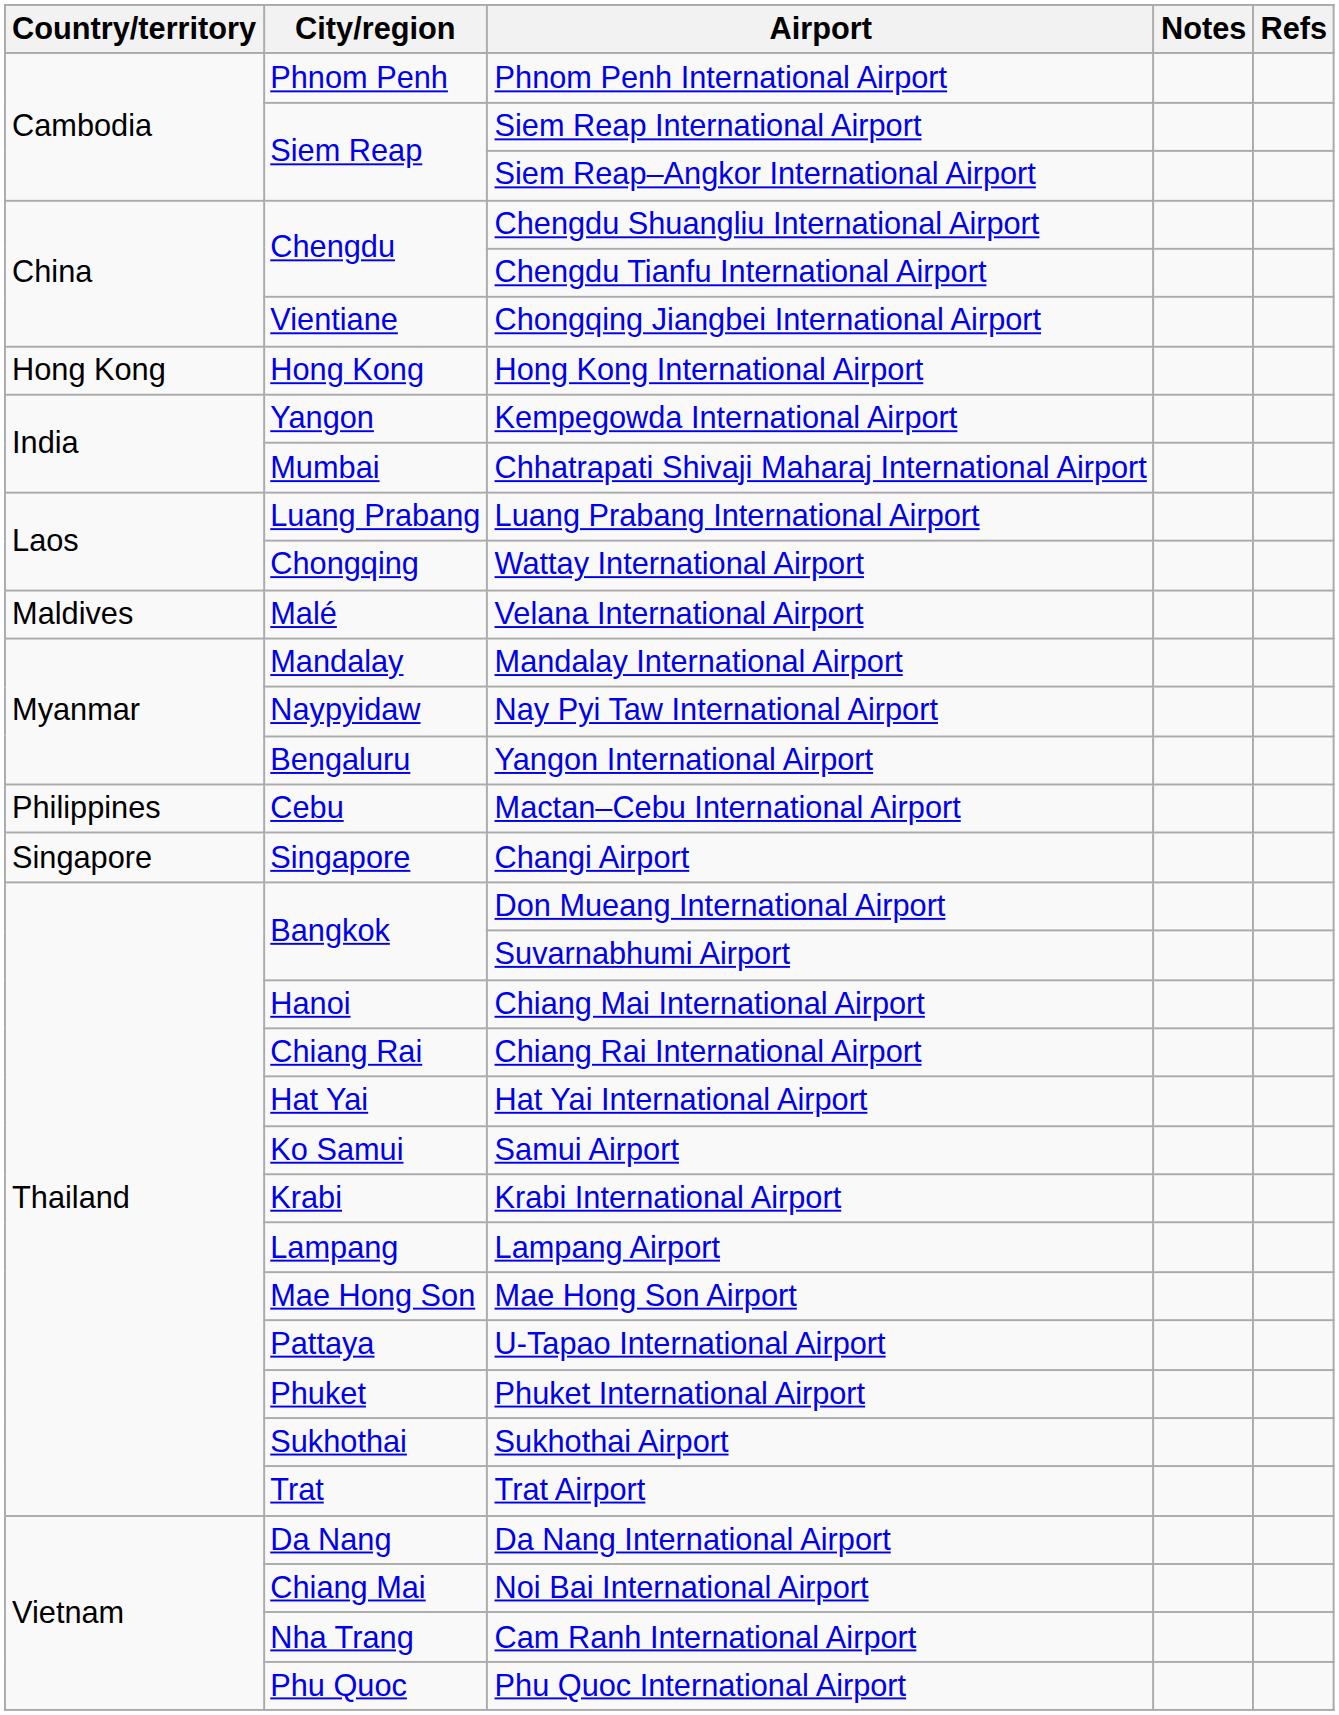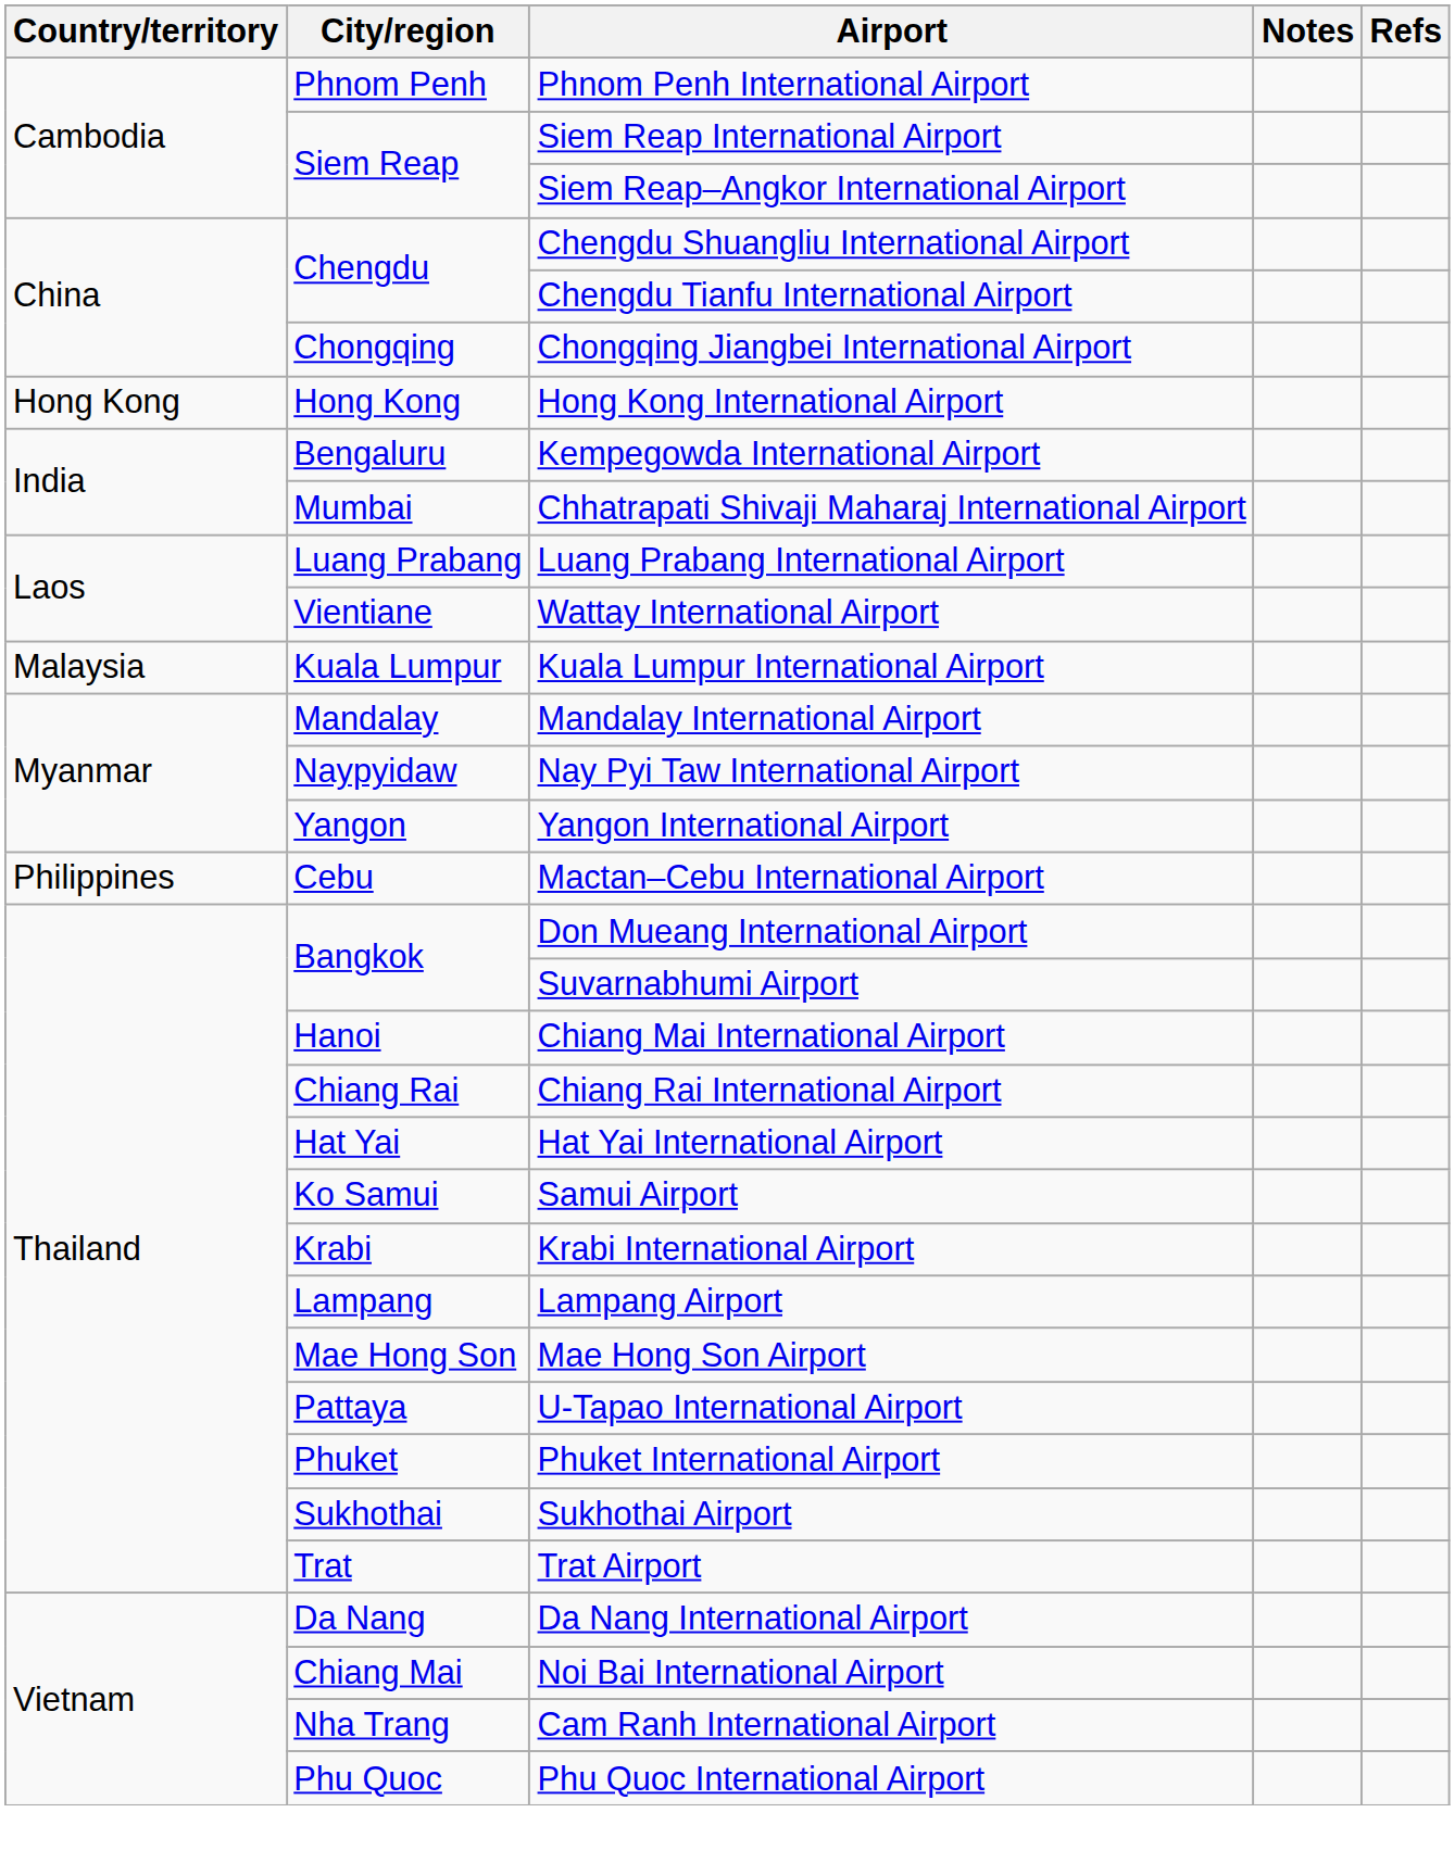 <table class="wikitable sortable">
 <tr>
 <th>Country/territory</th>
 <th>City/region</th>
 <th>Airport</th>
 <th>Notes</th>
 <th class="unsortable">Refs</th>
 </tr>
 <tr>
 <td rowspan="3">Cambodia</td>
 <td><a href='#'>Phnom Penh</a></td>
 <td><a href='#'>Phnom Penh International Airport</a></td>
 <td align=center></td>
 <td align=center></td>
 </tr>
 <tr>
 <td rowspan="2"><a href='#'>Siem Reap</a></td>
 <td><a href='#'>Siem Reap International Airport</a></td>
 <td></td>
 <td align=center></td>
 </tr>
 <tr>
 <td><a href='#'>Siem Reap–Angkor International Airport</a></td>
 <td align=center></td>
 <td align=center></td>
 </tr>
 <tr>
 <td rowspan="3">China</td>
 <td rowspan="2"><a href='#'>Chengdu</a></td>
 <td><a href='#'>Chengdu Shuangliu International Airport</a></td>
 <td></td>
 <td align=center></td>
 </tr>
 <tr>
 <td><a href='#'>Chengdu Tianfu International Airport</a></td>
 <td align=center></td>
 <td align=center></td>
 </tr>
 <tr>
-<td><a href='#'>Vientiane</a></td>
+<td><a href='#'>Chongqing</a></td>
 <td><a href='#'>Chongqing Jiangbei International Airport</a></td>
 <td></td>
 <td align=center></td>
 </tr>
 <tr>
 <td>Hong Kong</td>
 <td><a href='#'>Hong Kong</a></td>
 <td><a href='#'>Hong Kong International Airport</a></td>
 <td align=center></td>
 <td align=center></td>
 </tr>
 <tr>
 <td rowspan="2">India</td>
-<td><a href='#'>Yangon</a></td>
+<td><a href='#'>Bengaluru</a></td>
 <td><a href='#'>Kempegowda International Airport</a></td>
 <td></td>
 <td align=center></td>
 </tr>
 <tr>
 <td><a href='#'>Mumbai</a></td>
 <td><a href='#'>Chhatrapati Shivaji Maharaj International Airport</a></td>
 <td></td>
 <td align=center></td>
 </tr>
 <tr>
 <td rowspan="2">Laos</td>
 <td><a href='#'>Luang Prabang</a></td>
 <td><a href='#'>Luang Prabang International Airport</a></td>
 <td align=center></td>
 <td align=center></td>
 </tr>
 <tr>
-<td><a href='#'>Chongqing</a></td>
+<td><a href='#'>Vientiane</a></td>
 <td><a href='#'>Wattay International Airport</a></td>
 <td></td>
 <td align=center></td>
 </tr>
 <tr>
-<td>Maldives</td>
-<td><a href='#'>Malé</a></td>
-<td><a href='#'>Velana International Airport</a></td>
-<td align=center></td>
+<td>Malaysia</td>
+<td><a href='#'>Kuala Lumpur</a></td>
+<td><a href='#'>Kuala Lumpur International Airport</a></td>
+<td></td>
 <td align=center></td>
 </tr>
 <tr>
 <td rowspan="3">Myanmar</td>
 <td><a href='#'>Mandalay</a></td>
 <td><a href='#'>Mandalay International Airport</a></td>
 <td></td>
 <td align=center></td>
 </tr>
 <tr>
 <td><a href='#'>Naypyidaw</a></td>
 <td><a href='#'>Nay Pyi Taw International Airport</a></td>
 <td></td>
 <td align=center></td>
 </tr>
 <tr>
-<td><a href='#'>Bengaluru</a></td>
+<td><a href='#'>Yangon</a></td>
 <td><a href='#'>Yangon International Airport</a></td>
 <td></td>
 <td align=center></td>
 </tr>
 <tr>
 <td>Philippines</td>
 <td><a href='#'>Cebu</a></td>
 <td><a href='#'>Mactan–Cebu International Airport</a></td>
 <td></td>
-<td align=center></td>
-</tr>
-<tr>
-<td>Singapore</td>
-<td><a href='#'>Singapore</a></td>
-<td><a href='#'>Changi Airport</a></td>
-<td align=center></td>
 <td align=center></td>
 </tr>
 <tr>
 <td rowspan="13">Thailand</td>
 <td rowspan="2"><a href='#'>Bangkok</a></td>
 <td><a href='#'>Don Mueang International Airport</a></td>
 <td align=center></td>
 <td align=center></td>
 </tr>
 <tr>
 <td><a href='#'>Suvarnabhumi Airport</a></td>
 <td></td>
 <td align=center></td>
 </tr>
 <tr>
 <td><a href='#'>Hanoi</a></td>
 <td><a href='#'>Chiang Mai International Airport</a></td>
 <td></td>
 <td align=center></td>
 </tr>
 <tr>
 <td><a href='#'>Chiang Rai</a></td>
 <td><a href='#'>Chiang Rai International Airport</a></td>
 <td></td>
 <td align=center></td>
 </tr>
 <tr>
 <td><a href='#'>Hat Yai</a></td>
 <td><a href='#'>Hat Yai International Airport</a></td>
 <td></td>
 <td align=center></td>
 </tr>
 <tr>
 <td><a href='#'>Ko Samui</a></td>
 <td><a href='#'>Samui Airport</a></td>
 <td></td>
 <td align=center></td>
 </tr>
 <tr>
 <td><a href='#'>Krabi</a></td>
 <td><a href='#'>Krabi International Airport</a></td>
 <td></td>
 <td align=center></td>
 </tr>
 <tr>
 <td><a href='#'>Lampang</a></td>
 <td><a href='#'>Lampang Airport</a></td>
 <td align=center></td>
 <td align=center></td>
 </tr>
 <tr>
 <td><a href='#'>Mae Hong Son</a></td>
 <td><a href='#'>Mae Hong Son Airport</a></td>
 <td align=center></td>
 <td align=center></td>
 </tr>
 <tr>
 <td><a href='#'>Pattaya</a></td>
 <td><a href='#'>U-Tapao International Airport</a></td>
 <td align=center></td>
 <td align=center></td>
 </tr>
 <tr>
 <td><a href='#'>Phuket</a></td>
 <td><a href='#'>Phuket International Airport</a></td>
 <td></td>
 <td align=center></td>
 </tr>
 <tr>
 <td><a href='#'>Sukhothai</a></td>
 <td><a href='#'>Sukhothai Airport</a></td>
 <td align=center></td>
 <td align=center></td>
 </tr>
 <tr>
 <td><a href='#'>Trat</a></td>
 <td><a href='#'>Trat Airport</a></td>
 <td align=center></td>
 <td align=center></td>
 </tr>
 <tr>
 <td rowspan="4">Vietnam</td>
 <td><a href='#'>Da Nang</a></td>
 <td><a href='#'>Da Nang International Airport</a></td>
 <td></td>
 <td align=center></td>
 </tr>
 <tr>
 <td><a href='#'>Chiang Mai</a></td>
 <td><a href='#'>Noi Bai International Airport</a></td>
 <td></td>
 <td align=center></td>
 </tr>
 <tr>
 <td><a href='#'>Nha Trang</a></td>
 <td><a href='#'>Cam Ranh International Airport</a></td>
 <td></td>
 <td align=center></td>
 </tr>
 <tr>
 <td><a href='#'>Phu Quoc</a></td>
 <td><a href='#'>Phu Quoc International Airport</a></td>
 <td></td>
 <td align=center></td>
 </tr>
 </table>
